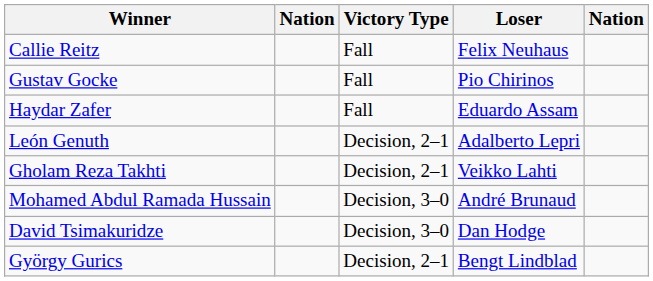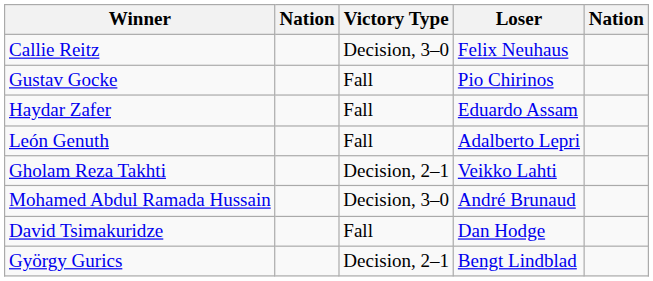 <table class="wikitable sortable" style="text-align:left;">
 <tr>
 <th>Winner</th>
 <th>Nation</th>
 <th>Victory Type</th>
 <th>Loser</th>
 <th>Nation</th>
 </tr>
 <tr>
 <td><a href='#'>Callie Reitz</a></td>
 <td></td>
-<td>Fall</td>
+<td>Decision, 3–0</td>
 <td><a href='#'>Felix Neuhaus</a></td>
 <td></td>
 </tr>
 <tr>
 <td><a href='#'>Gustav Gocke</a></td>
 <td></td>
 <td>Fall</td>
 <td><a href='#'>Pio Chirinos</a></td>
 <td></td>
 </tr>
 <tr>
 <td><a href='#'>Haydar Zafer</a></td>
 <td></td>
 <td>Fall</td>
 <td><a href='#'>Eduardo Assam</a></td>
 <td></td>
 </tr>
 <tr>
 <td><a href='#'>León Genuth</a></td>
 <td></td>
-<td>Decision, 2–1</td>
+<td>Fall</td>
 <td><a href='#'>Adalberto Lepri</a></td>
 <td></td>
 </tr>
 <tr>
 <td><a href='#'>Gholam Reza Takhti</a></td>
 <td></td>
 <td>Decision, 2–1</td>
 <td><a href='#'>Veikko Lahti</a></td>
 <td></td>
 </tr>
 <tr>
 <td><a href='#'>Mohamed Abdul Ramada Hussain</a></td>
 <td></td>
 <td>Decision, 3–0</td>
 <td><a href='#'>André Brunaud</a></td>
 <td></td>
 </tr>
 <tr>
 <td><a href='#'>David Tsimakuridze</a></td>
 <td></td>
-<td>Decision, 3–0</td>
+<td>Fall</td>
 <td><a href='#'>Dan Hodge</a></td>
 <td></td>
 </tr>
 <tr>
 <td><a href='#'>György Gurics</a></td>
 <td></td>
 <td>Decision, 2–1</td>
 <td><a href='#'>Bengt Lindblad</a></td>
 <td></td>
 </tr>
 </table>
